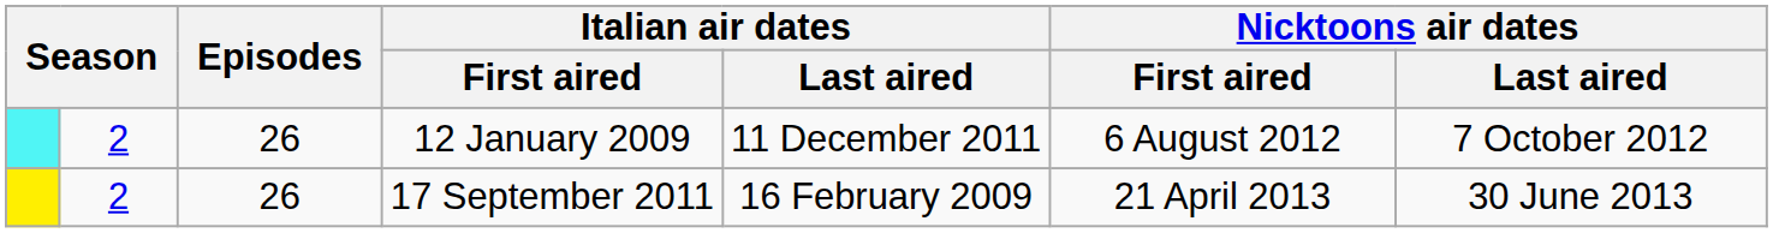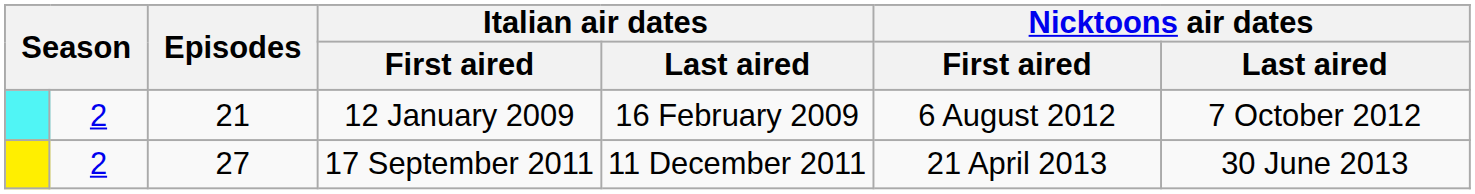 <table class="wikitable" style="text-align:center;">
 <tr>
 <th style="padding:0 8px;" rowspan="2" colspan="2">Season</th>
 <th style="padding:0 8px;" rowspan="2">Episodes</th>
 <th style="padding:0 80px;" colspan="2">Italian air dates</th>
 <th style="padding:0 80px;" colspan="2"><a href='#'>Nicktoons</a> air dates</th>
 </tr>
 <tr>
 <th>First aired</th>
 <th>Last aired</th>
 <th>First aired</th>
 <th>Last aired</th>
 </tr>
 <tr>
 <td style="background:#50f5f5; color:#100; text-align:center;"></td>
 <td><a href='#'>2</a></td>
-<td>26</td>
+<td>21</td>
 <td>12 January 2009</td>
-<td>11 December 2011</td>
+<td>16 February 2009</td>
 <td>6 August 2012</td>
 <td>7 October 2012</td>
 </tr>
 <tr>
 <td style="background:#FFEF00; color:#100; text-align:center;"></td>
 <td><a href='#'>2</a></td>
-<td>26</td>
+<td>27</td>
 <td>17 September 2011</td>
-<td>16 February 2009</td>
+<td>11 December 2011</td>
 <td>21 April 2013</td>
 <td>30 June 2013</td>
 </tr>
 </table>
